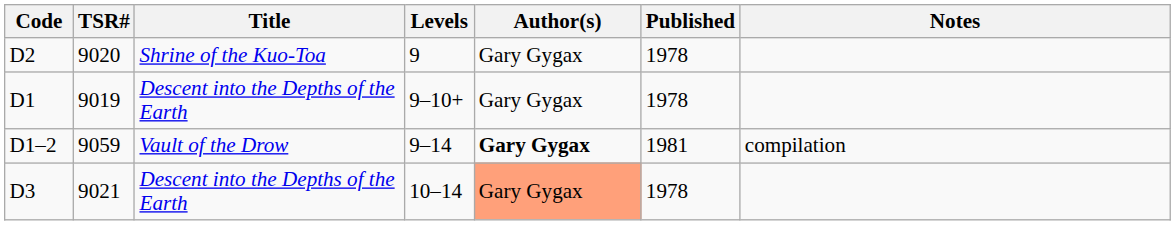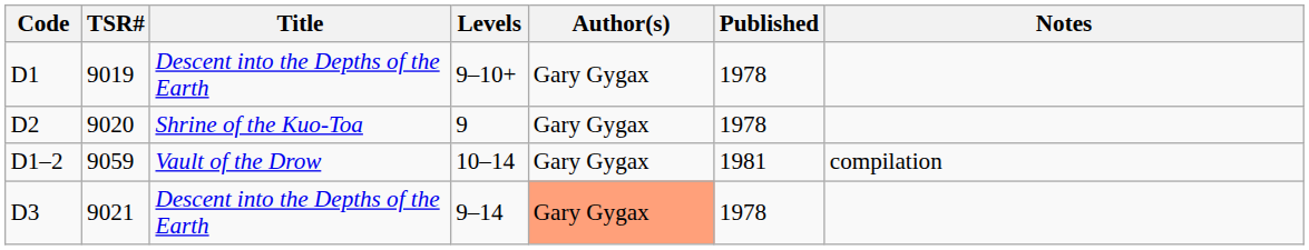 <table class="wikitable" style="width: 100%">
 <tr>
 <th scope="col" style="width: 6%;">Code</th>
 <th>TSR#</th>
 <th scope="col" style="width: 25%;">Title</th>
 <th scope="col" style="width: 6%;">Levels</th>
 <th scope="col" style="width: 15%;">Author(s)</th>
 <th scope="col" style="width: 8%;">Published</th>
 <th scope="col" style="width: 40%;">Notes</th>
 </tr>
 <tr>
+<td>D1</td>
+<td>9019</td>
+<td><em><a href='#'>Descent into the Depths of the Earth</a></em></td>
+<td>9–10+</td>
+<td>Gary Gygax</td>
+<td>1978</td>
+<td> </td>
+</tr>
+<tr>
 <td>D2</td>
 <td>9020</td>
 <td><em><a href='#'>Shrine of the Kuo-Toa</a></em></td>
 <td>9</td>
 <td>Gary Gygax</td>
 <td>1978</td>
 <td> </td>
 </tr>
 <tr>
-<td>D1</td>
-<td>9019</td>
-<td><em><a href='#'>Descent into the Depths of the Earth</a></em></td>
-<td>9–10+</td>
-<td>Gary Gygax</td>
-<td>1978</td>
-<td> </td>
-</tr>
-<tr>
 <td>D1–2</td>
 <td>9059</td>
 <td><em><a href='#'>Vault of the Drow</a></em></td>
-<td>9–14</td>
-<td><strong>Gary Gygax</strong></td>
+<td>10–14</td>
+<td>Gary Gygax</td>
 <td>1981</td>
 <td>compilation</td>
 </tr>
 <tr>
 <td>D3</td>
 <td>9021</td>
 <td><em><a href='#'>Descent into the Depths of the Earth</a></em></td>
-<td>10–14</td>
+<td>9–14</td>
 <td style="background: lightsalmon;">Gary Gygax</td>
 <td>1978</td>
 <td> </td>
 </tr>
 </table>
